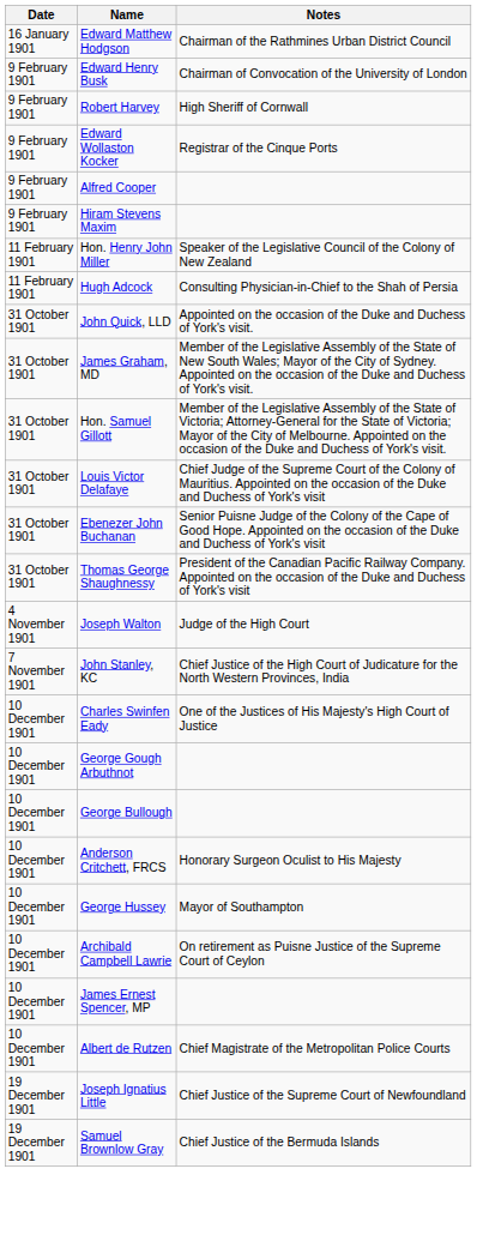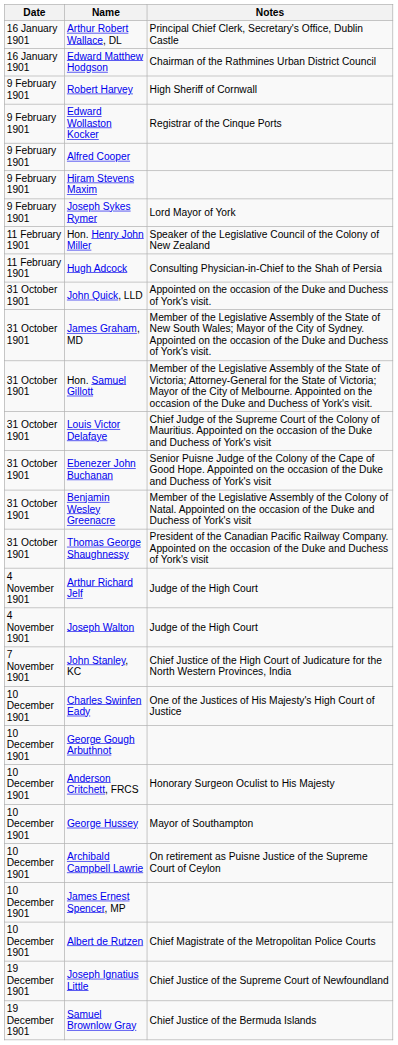 <table class="wikitable">
 <tr>
 <th>Date</th>
 <th>Name</th>
 <th>Notes</th>
 </tr>
 <tr>
 <td>16 January 1901</td>
+<td><a href='#'>Arthur Robert Wallace</a>, DL</td>
+<td>Principal Chief Clerk, Secretary's Office, Dublin Castle</td>
+</tr>
+<tr>
+<td>16 January 1901</td>
 <td><a href='#'>Edward Matthew Hodgson</a></td>
 <td>Chairman of the Rathmines Urban District Council</td>
-</tr>
-<tr>
-<td>9 February 1901</td>
-<td><a href='#'>Edward Henry Busk</a></td>
-<td>Chairman of Convocation of the University of London</td>
 </tr>
 <tr>
 <td>9 February 1901</td>
 <td><a href='#'>Robert Harvey</a></td>
 <td>High Sheriff of Cornwall</td>
 </tr>
 <tr>
 <td>9 February 1901</td>
 <td><a href='#'>Edward Wollaston Kocker</a></td>
 <td>Registrar of the Cinque Ports</td>
 </tr>
 <tr>
 <td>9 February 1901</td>
 <td><a href='#'>Alfred Cooper</a></td>
 <td></td>
 </tr>
 <tr>
 <td>9 February 1901</td>
 <td><a href='#'>Hiram Stevens Maxim</a></td>
 <td></td>
+</tr>
+<tr>
+<td>9 February 1901</td>
+<td><a href='#'>Joseph Sykes Rymer</a></td>
+<td>Lord Mayor of York</td>
 </tr>
 <tr>
 <td>11 February 1901</td>
 <td>Hon. <a href='#'>Henry John Miller</a></td>
 <td>Speaker of the Legislative Council of the Colony of New Zealand</td>
 </tr>
 <tr>
 <td>11 February 1901</td>
 <td><a href='#'>Hugh Adcock</a></td>
 <td>Consulting Physician-in-Chief to the Shah of Persia</td>
 </tr>
 <tr>
 <td>31 October 1901</td>
 <td><a href='#'>John Quick</a>, LLD</td>
 <td>Appointed on the occasion of the Duke and Duchess of York's visit.</td>
 </tr>
 <tr>
 <td>31 October 1901</td>
 <td><a href='#'>James Graham</a>, MD</td>
 <td>Member of the Legislative Assembly of the State of New South Wales; Mayor  of the City of Sydney. Appointed on the occasion of the Duke and Duchess of York's visit.</td>
 </tr>
 <tr>
 <td>31 October 1901</td>
 <td>Hon. <a href='#'>Samuel Gillott</a></td>
 <td>Member of the Legislative Assembly of the State of Victoria; Attorney-General for the State of Victoria; Mayor of the City of Melbourne. Appointed on the occasion of the Duke and Duchess of York's visit.</td>
 </tr>
 <tr>
 <td>31 October 1901</td>
 <td><a href='#'>Louis Victor Delafaye</a></td>
 <td>Chief Judge of the Supreme Court of the Colony of Mauritius. Appointed on  the occasion of the Duke and Duchess of York's visit</td>
 </tr>
 <tr>
 <td>31 October 1901</td>
 <td><a href='#'>Ebenezer John Buchanan</a></td>
 <td>Senior Puisne Judge of the Colony of the Cape of Good Hope. Appointed on  the occasion of the Duke and Duchess of York's visit</td>
 </tr>
 <tr>
 <td>31 October 1901</td>
+<td><a href='#'>Benjamin Wesley Greenacre</a></td>
+<td>Member of the Legislative Assembly of the Colony of Natal. Appointed on  the occasion of the Duke and Duchess of York's visit</td>
+</tr>
+<tr>
+<td>31 October 1901</td>
 <td><a href='#'>Thomas George Shaughnessy</a></td>
 <td>President of the Canadian Pacific Railway Company. Appointed on the  occasion of the Duke and Duchess of York's visit</td>
+</tr>
+<tr>
+<td>4 November 1901</td>
+<td><a href='#'>Arthur Richard Jelf</a></td>
+<td>Judge of the High Court</td>
 </tr>
 <tr>
 <td>4 November 1901</td>
 <td><a href='#'>Joseph Walton</a></td>
 <td>Judge of the High Court</td>
 </tr>
 <tr>
 <td>7 November 1901</td>
 <td><a href='#'>John Stanley</a>, KC</td>
 <td>Chief Justice of the High Court of Judicature for the North Western Provinces, India</td>
 </tr>
 <tr>
 <td>10 December 1901</td>
 <td><a href='#'>Charles Swinfen Eady</a></td>
 <td>One of the Justices of His Majesty's High Court of Justice</td>
 </tr>
 <tr>
 <td>10 December 1901</td>
 <td><a href='#'>George Gough Arbuthnot</a></td>
-<td></td>
-</tr>
-<tr>
-<td>10 December 1901</td>
-<td><a href='#'>George Bullough</a></td>
 <td></td>
 </tr>
 <tr>
 <td>10 December 1901</td>
 <td><a href='#'>Anderson Critchett</a>, FRCS</td>
 <td>Honorary Surgeon Oculist to His Majesty</td>
 </tr>
 <tr>
 <td>10 December 1901</td>
 <td><a href='#'>George Hussey</a></td>
 <td>Mayor of Southampton</td>
 </tr>
 <tr>
 <td>10 December 1901</td>
 <td><a href='#'>Archibald Campbell Lawrie</a></td>
 <td>On retirement as Puisne Justice of the Supreme Court of Ceylon</td>
 </tr>
 <tr>
 <td>10 December 1901</td>
 <td><a href='#'>James Ernest Spencer</a>, MP</td>
 <td></td>
 </tr>
 <tr>
 <td>10 December 1901</td>
 <td><a href='#'>Albert de Rutzen</a></td>
 <td>Chief Magistrate of the Metropolitan Police Courts</td>
 </tr>
 <tr>
 <td>19 December 1901</td>
 <td><a href='#'>Joseph Ignatius Little</a></td>
 <td>Chief Justice of the Supreme Court of Newfoundland</td>
 </tr>
 <tr>
 <td>19 December 1901</td>
 <td><a href='#'>Samuel Brownlow Gray</a></td>
 <td>Chief Justice of the Bermuda Islands</td>
 </tr>
 </table>
